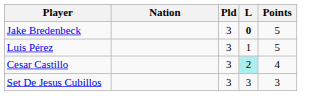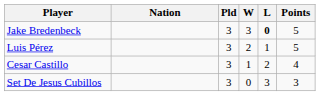 <table class="wikitable" style="text-align:center">
 <tr>
 <th width="150">Player</th>
 <th width="150">Nation</th>
 <th width="20">Pld</th>
+<th width="20">W</th>
 <th width="20">L</th>
 <th width="50">Points</th>
 </tr>
 <tr>
 <td align="left"><a href='#'>Jake Bredenbeck</a></td>
 <td align="left"></td>
+<td>3</td>
 <td>3</td>
 <td><strong>0</strong></td>
 <td>5</td>
 </tr>
 <tr>
 <td align="left"><a href='#'>Luis Pérez</a></td>
 <td align="left"></td>
 <td>3</td>
+<td>2</td>
 <td>1</td>
 <td>5</td>
 </tr>
 <tr>
 <td align="left"><a href='#'>Cesar Castillo</a></td>
 <td align="left"></td>
 <td>3</td>
-<td style="background: paleturquoise;">2</td>
+<td>1</td>
+<td>2</td>
 <td>4</td>
 </tr>
 <tr>
 <td align="left"><a href='#'>Set De Jesus Cubillos</a></td>
 <td align="left"></td>
 <td>3</td>
+<td>0</td>
 <td>3</td>
 <td>3</td>
 </tr>
 </table>
